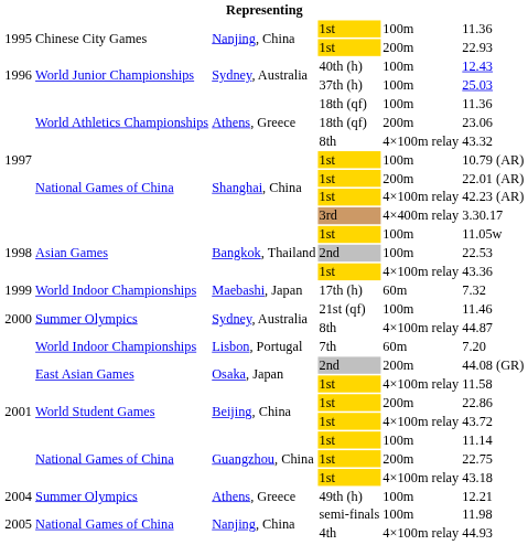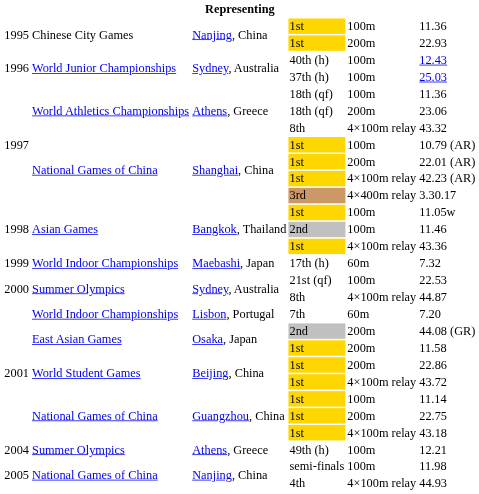 <table>
 <tr>
 <th colspan="6">Representing </th>
 </tr>
 <tr>
 <td rowspan=2>1995</td>
 <td rowspan=2>Chinese City Games</td>
 <td rowspan=2><a href='#'>Nanjing</a>, China</td>
 <td Bgcolor="gold">1st</td>
 <td>100m</td>
 <td>11.36</td>
 </tr>
 <tr>
 <td bgcolor="gold">1st</td>
 <td>200m</td>
 <td>22.93</td>
 </tr>
 <tr>
 <td rowspan=2>1996</td>
 <td rowspan=2><a href='#'>World Junior Championships</a></td>
 <td rowspan=2><a href='#'>Sydney</a>, Australia</td>
 <td>40th (h)</td>
 <td>100m</td>
 <td><a href='#'>12.43</a></td>
 </tr>
 <tr>
 <td>37th (h)</td>
 <td>100m</td>
 <td><a href='#'>25.03</a></td>
 </tr>
 <tr>
 <td rowspan=7>1997</td>
 <td rowspan=3><a href='#'>World Athletics Championships</a></td>
 <td rowspan=3><a href='#'>Athens</a>, Greece</td>
 <td>18th (qf)</td>
 <td>100m</td>
 <td>11.36</td>
 </tr>
 <tr>
 <td>18th (qf)</td>
 <td>200m</td>
 <td>23.06</td>
 </tr>
 <tr>
 <td>8th</td>
 <td>4×100m relay</td>
 <td>43.32</td>
 </tr>
 <tr>
 <td rowspan=4><a href='#'>National Games of China</a></td>
 <td rowspan=4><a href='#'>Shanghai</a>, China</td>
 <td bgcolor="gold">1st</td>
 <td>100m</td>
 <td>10.79 (AR)</td>
 </tr>
 <tr>
 <td bgcolor="gold">1st</td>
 <td>200m</td>
 <td>22.01 (AR)</td>
 </tr>
 <tr>
 <td bgcolor="gold">1st</td>
 <td>4×100m relay</td>
 <td>42.23 (AR)</td>
 </tr>
 <tr>
 <td bgcolor="cc9966">3rd</td>
 <td>4×400m relay</td>
 <td>3.30.17</td>
 </tr>
 <tr>
 <td rowspan=3>1998</td>
 <td rowspan=3><a href='#'>Asian Games</a></td>
 <td rowspan=3><a href='#'>Bangkok</a>, Thailand</td>
 <td bgcolor="gold">1st</td>
 <td>100m</td>
 <td>11.05w</td>
 </tr>
 <tr>
 <td bgcolor="silver">2nd</td>
 <td>100m</td>
-<td>22.53</td>
+<td>11.46</td>
 </tr>
 <tr>
 <td bgcolor="gold">1st</td>
 <td>4×100m relay</td>
 <td>43.36</td>
 </tr>
 <tr>
 <td>1999</td>
 <td><a href='#'>World Indoor Championships</a></td>
 <td><a href='#'>Maebashi</a>, Japan</td>
 <td>17th (h)</td>
 <td>60m</td>
 <td>7.32</td>
 </tr>
 <tr>
 <td rowspan=2>2000</td>
 <td rowspan=2><a href='#'>Summer Olympics</a></td>
 <td rowspan=2><a href='#'>Sydney</a>, Australia</td>
 <td>21st (qf)</td>
 <td>100m</td>
-<td>11.46</td>
+<td>22.53</td>
 </tr>
 <tr>
 <td>8th</td>
 <td>4×100m relay</td>
 <td>44.87</td>
 </tr>
 <tr>
 <td rowspan=8>2001</td>
 <td><a href='#'>World Indoor Championships</a></td>
 <td><a href='#'>Lisbon</a>, Portugal</td>
 <td>7th</td>
 <td>60m</td>
 <td>7.20</td>
 </tr>
 <tr>
 <td rowspan=2><a href='#'>East Asian Games</a></td>
 <td rowspan=2><a href='#'>Osaka</a>, Japan</td>
 <td bgcolor="silver">2nd</td>
 <td>200m</td>
 <td>44.08 (GR)</td>
 </tr>
 <tr>
 <td bgcolor="gold">1st</td>
-<td>4×100m relay</td>
+<td>200m</td>
 <td>11.58</td>
 </tr>
 <tr>
 <td rowspan=2><a href='#'>World Student Games</a></td>
 <td rowspan=2><a href='#'>Beijing</a>, China</td>
 <td bgcolor="gold">1st</td>
 <td>200m</td>
 <td>22.86</td>
 </tr>
 <tr>
 <td bgcolor="gold">1st</td>
 <td>4×100m relay</td>
 <td>43.72</td>
 </tr>
 <tr>
 <td rowspan=3><a href='#'>National Games of China</a></td>
 <td rowspan=3><a href='#'>Guangzhou</a>, China</td>
 <td bgcolor="gold">1st</td>
 <td>100m</td>
 <td>11.14</td>
 </tr>
 <tr>
 <td bgcolor="gold">1st</td>
 <td>200m</td>
 <td>22.75</td>
 </tr>
 <tr>
 <td bgcolor="gold">1st</td>
 <td>4×100m relay</td>
 <td>43.18</td>
 </tr>
 <tr>
 <td>2004</td>
 <td><a href='#'>Summer Olympics</a></td>
 <td><a href='#'>Athens</a>, Greece</td>
 <td>49th (h)</td>
 <td>100m</td>
 <td>12.21</td>
 </tr>
 <tr>
 <td rowspan=2>2005</td>
 <td rowspan=2><a href='#'>National Games of China</a></td>
 <td rowspan=2><a href='#'>Nanjing</a>, China</td>
 <td>semi-finals</td>
 <td>100m</td>
 <td>11.98</td>
 </tr>
 <tr>
 <td>4th</td>
 <td>4×100m relay</td>
 <td>44.93</td>
 </tr>
 <tr>
 </tr>
 </table>
